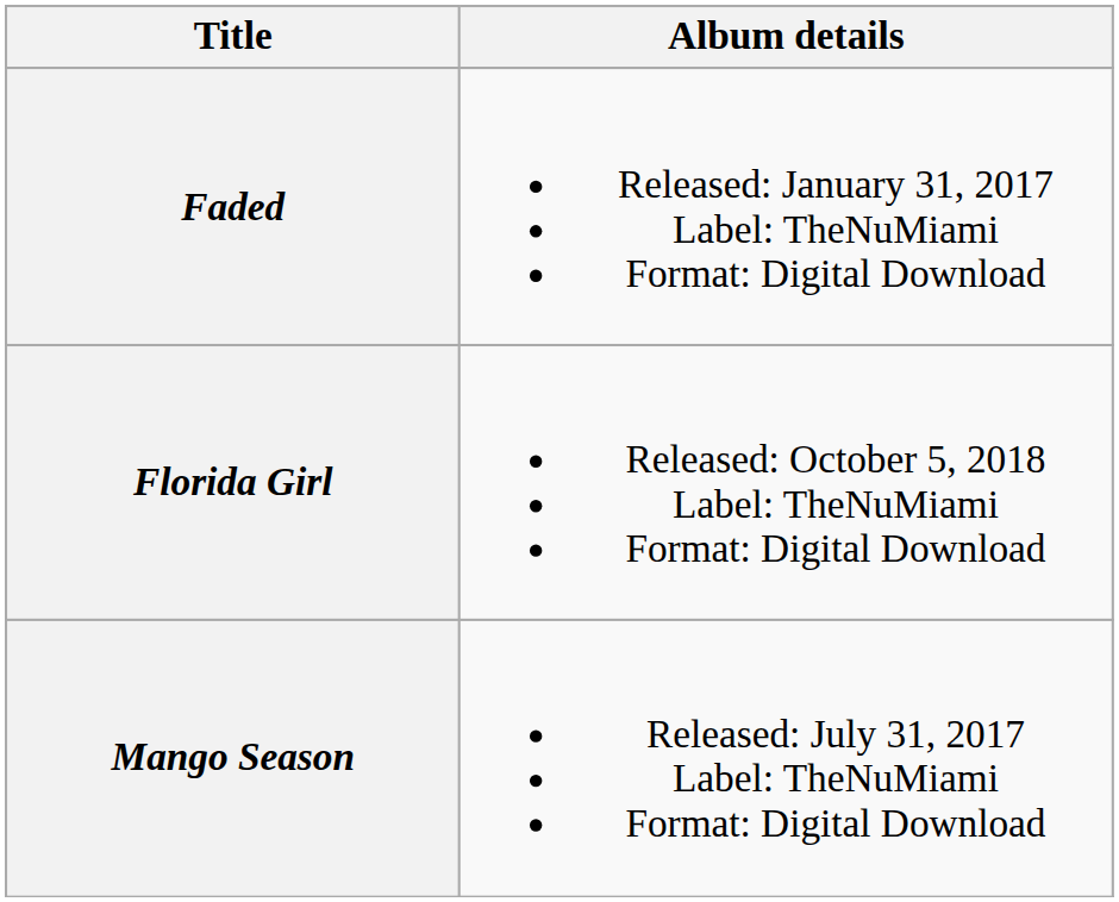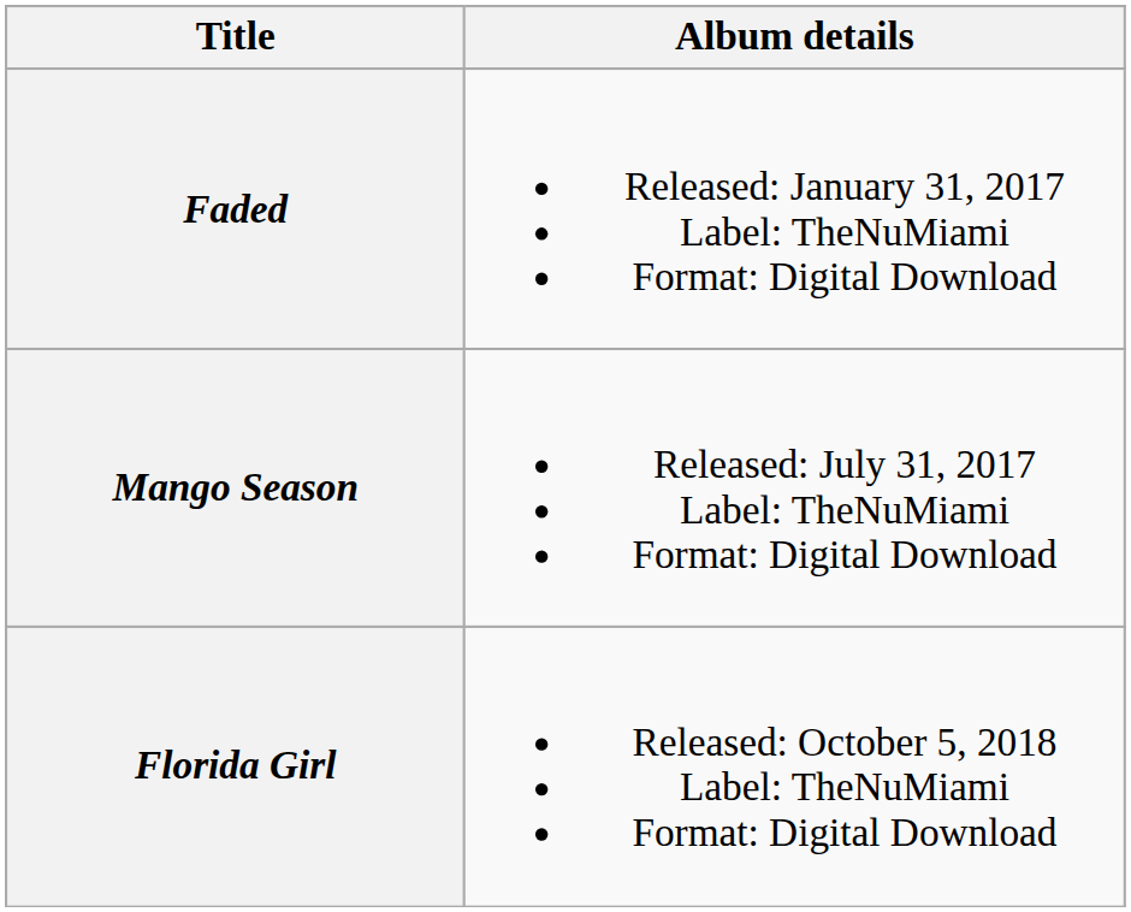 <table class="wikitable plainrowheaders" style="text-align:center;">
 <tr>
 <th scope="col" rowspan="1" style="width:11em;">Title</th>
 <th scope="col" rowspan="1" style="width:16em;">Album details</th>
 </tr>
 <tr>
 <th scope="row"><em>Faded</em></th>
 <td><br><ul><li>Released: January 31, 2017</li><li>Label: TheNuMiami</li><li>Format: Digital Download</li></ul></td>
 </tr>
 <tr>
+<th scope="row"><em>Mango Season</em></th>
+<td><br><ul><li>Released: July 31, 2017</li><li>Label: TheNuMiami</li><li>Format: Digital Download</li></ul></td>
+</tr>
+<tr>
 <th scope="row"><em>Florida Girl</em></th>
 <td><br><ul><li>Released: October 5, 2018</li><li>Label: TheNuMiami</li><li>Format: Digital Download</li></ul></td>
 </tr>
 <tr>
-<th scope="row"><em>Mango Season</em></th>
-<td><br><ul><li>Released: July 31, 2017</li><li>Label: TheNuMiami</li><li>Format: Digital Download</li></ul></td>
-</tr>
-<tr>
 </tr>
 </table>
